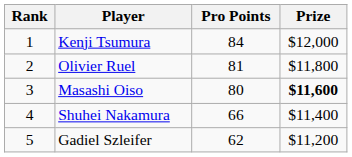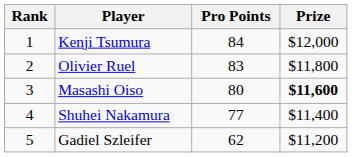 <table class="wikitable" width=40%>
 <tr>
 <th>Rank</th>
 <th>Player</th>
 <th>Pro Points</th>
 <th>Prize</th>
 </tr>
 <tr>
 <td align=center>1</td>
 <td> <a href='#'>Kenji Tsumura</a></td>
 <td align=center>84</td>
 <td align=center>$12,000</td>
 </tr>
 <tr>
 <td align=center>2</td>
 <td> <a href='#'>Olivier Ruel</a></td>
-<td align=center>81</td>
+<td align=center>83</td>
 <td align=center>$11,800</td>
 </tr>
 <tr>
 <td align=center>3</td>
 <td> <a href='#'>Masashi Oiso</a></td>
 <td align=center>80</td>
 <td align=center><strong>$11,600</strong></td>
 </tr>
 <tr>
 <td align=center>4</td>
 <td> <a href='#'>Shuhei Nakamura</a></td>
-<td align=center>66</td>
+<td align=center>77</td>
 <td align=center>$11,400</td>
 </tr>
 <tr>
 <td align=center>5</td>
 <td> Gadiel Szleifer</td>
 <td align=center>62</td>
 <td align=center>$11,200</td>
 </tr>
 </table>
